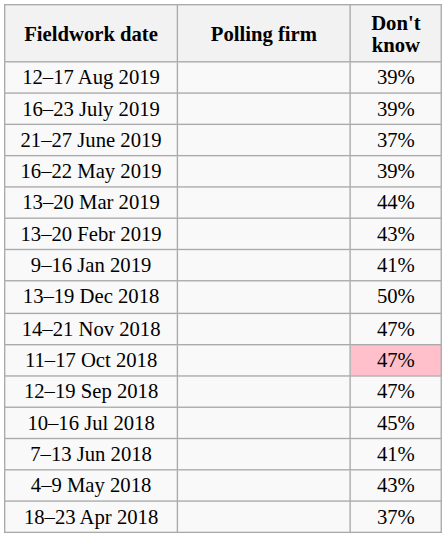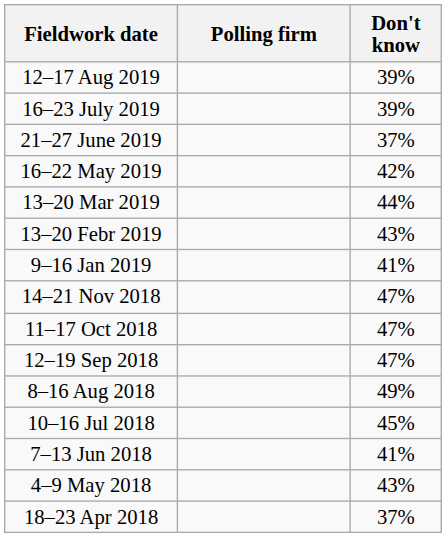 <table class="wikitable sortable" style="text-align:center;font-size:95%;line-height:16px;">
 <tr style="height:42px;">
 <th style="width:120px;">Fieldwork date</th>
 <th style="width:120px;">Polling firm</th>
 <th style="width: 60px;">Don't know</th>
 </tr>
 <tr>
 <td data-sort-value="2019-08-17">12–17 Aug 2019</td>
 <td></td>
 <td>39%</td>
 </tr>
 <tr>
 <td data-sort-value="2019-07-23">16–23 July 2019</td>
 <td></td>
 <td>39%</td>
 </tr>
 <tr>
 <td data-sort-value="2019-06-27">21–27 June 2019</td>
 <td></td>
 <td>37%</td>
 </tr>
 <tr>
 <td data-sort-value="2019-05-22">16–22 May 2019</td>
 <td></td>
-<td>39%</td>
+<td>42%</td>
 </tr>
 <tr>
 <td data-sort-value="2019-03-20">13–20 Mar 2019</td>
 <td></td>
 <td>44%</td>
 </tr>
 <tr>
 <td data-sort-value="2019-02-20">13–20 Febr 2019</td>
 <td></td>
 <td>43%</td>
 </tr>
 <tr>
 <td data-sort-value="2019-01-16">9–16 Jan 2019</td>
 <td></td>
 <td>41%</td>
 </tr>
 <tr>
-<td data-sort-value="2018-12-19">13–19 Dec 2018</td>
-<td></td>
-<td>50%</td>
-</tr>
-<tr>
 <td data-sort-value="2018-11-21">14–21 Nov 2018</td>
 <td></td>
 <td>47%</td>
 </tr>
 <tr>
 <td data-sort-value="2018-10-17">11–17 Oct 2018</td>
 <td></td>
-<td style="background: pink;">47%</td>
+<td>47%</td>
 </tr>
 <tr>
 <td data-sort-value="2018-09-19">12–19 Sep 2018</td>
 <td></td>
 <td>47%</td>
+</tr>
+<tr>
+<td data-sort-value="2018-08-16">8–16 Aug 2018</td>
+<td></td>
+<td>49%</td>
 </tr>
 <tr>
 <td data-sort-value="2018-07-16">10–16 Jul 2018</td>
 <td></td>
 <td>45%</td>
 </tr>
 <tr>
 <td data-sort-value="2018-06-13">7–13 Jun 2018</td>
 <td></td>
 <td>41%</td>
 </tr>
 <tr>
 <td data-sort-value="2018-05-09">4–9 May 2018</td>
 <td></td>
 <td>43%</td>
 </tr>
 <tr>
 <td data-sort-value="2018-04-23">18–23 Apr 2018</td>
 <td></td>
 <td>37%</td>
 </tr>
 </table>
